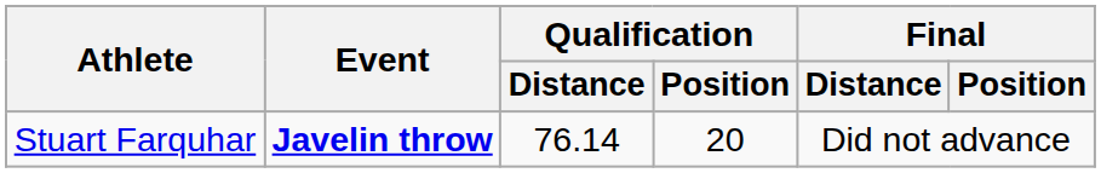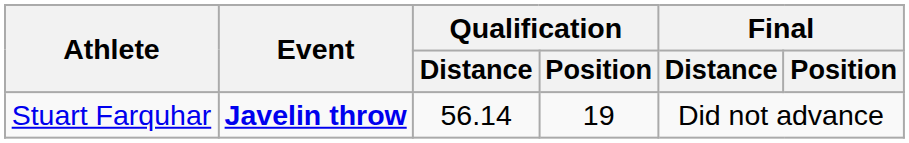 <table class=wikitable style="font-size:90%">
 <tr>
 <th rowspan="2">Athlete</th>
 <th rowspan="2">Event</th>
 <th colspan="2">Qualification</th>
 <th colspan="2">Final</th>
 </tr>
 <tr style="font-size:95%">
 <th>Distance</th>
 <th>Position</th>
 <th>Distance</th>
 <th>Position</th>
 </tr>
 <tr align=center>
 <td align=left><a href='#'>Stuart Farquhar</a></td>
 <td align=left><strong><a href='#'>Javelin throw</a></strong></td>
-<td>76.14</td>
-<td>20</td>
+<td>56.14</td>
+<td>19</td>
 <td colspan=2>Did not advance</td>
 </tr>
 </table>
